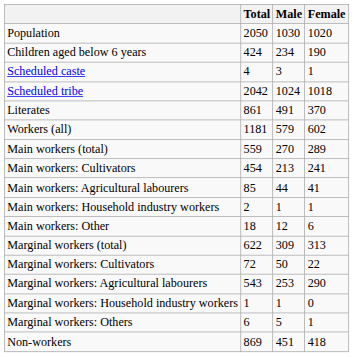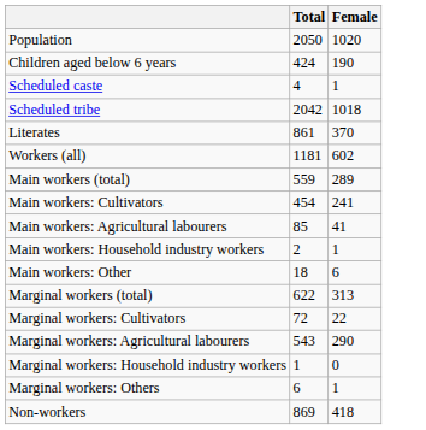 <table class="wikitable sortable">
 <tr>
 <th></th>
 <th>Total</th>
-<th>Male</th>
 <th>Female</th>
 </tr>
 <tr>
 <td>Population</td>
 <td>2050</td>
-<td>1030</td>
 <td>1020</td>
 </tr>
 <tr>
 <td>Children aged below 6 years</td>
 <td>424</td>
-<td>234</td>
 <td>190</td>
 </tr>
 <tr>
 <td><a href='#'>Scheduled caste</a></td>
 <td>4</td>
-<td>3</td>
 <td>1</td>
 </tr>
 <tr>
 <td><a href='#'>Scheduled tribe</a></td>
 <td>2042</td>
-<td>1024</td>
 <td>1018</td>
 </tr>
 <tr>
 <td>Literates</td>
 <td>861</td>
-<td>491</td>
 <td>370</td>
 </tr>
 <tr>
 <td>Workers (all)</td>
 <td>1181</td>
-<td>579</td>
 <td>602</td>
 </tr>
 <tr>
 <td>Main workers (total)</td>
 <td>559</td>
-<td>270</td>
 <td>289</td>
 </tr>
 <tr>
 <td>Main workers: Cultivators</td>
 <td>454</td>
-<td>213</td>
 <td>241</td>
 </tr>
 <tr>
 <td>Main workers: Agricultural labourers</td>
 <td>85</td>
-<td>44</td>
 <td>41</td>
 </tr>
 <tr>
 <td>Main workers: Household industry workers</td>
 <td>2</td>
 <td>1</td>
-<td>1</td>
 </tr>
 <tr>
 <td>Main workers: Other</td>
 <td>18</td>
-<td>12</td>
 <td>6</td>
 </tr>
 <tr>
 <td>Marginal workers (total)</td>
 <td>622</td>
-<td>309</td>
 <td>313</td>
 </tr>
 <tr>
 <td>Marginal workers: Cultivators</td>
 <td>72</td>
-<td>50</td>
 <td>22</td>
 </tr>
 <tr>
 <td>Marginal workers: Agricultural labourers</td>
 <td>543</td>
-<td>253</td>
 <td>290</td>
 </tr>
 <tr>
 <td>Marginal workers: Household industry workers</td>
-<td>1</td>
 <td>1</td>
 <td>0</td>
 </tr>
 <tr>
 <td>Marginal workers: Others</td>
 <td>6</td>
-<td>5</td>
 <td>1</td>
 </tr>
 <tr>
 <td>Non-workers</td>
 <td>869</td>
-<td>451</td>
 <td>418</td>
 </tr>
 </table>
